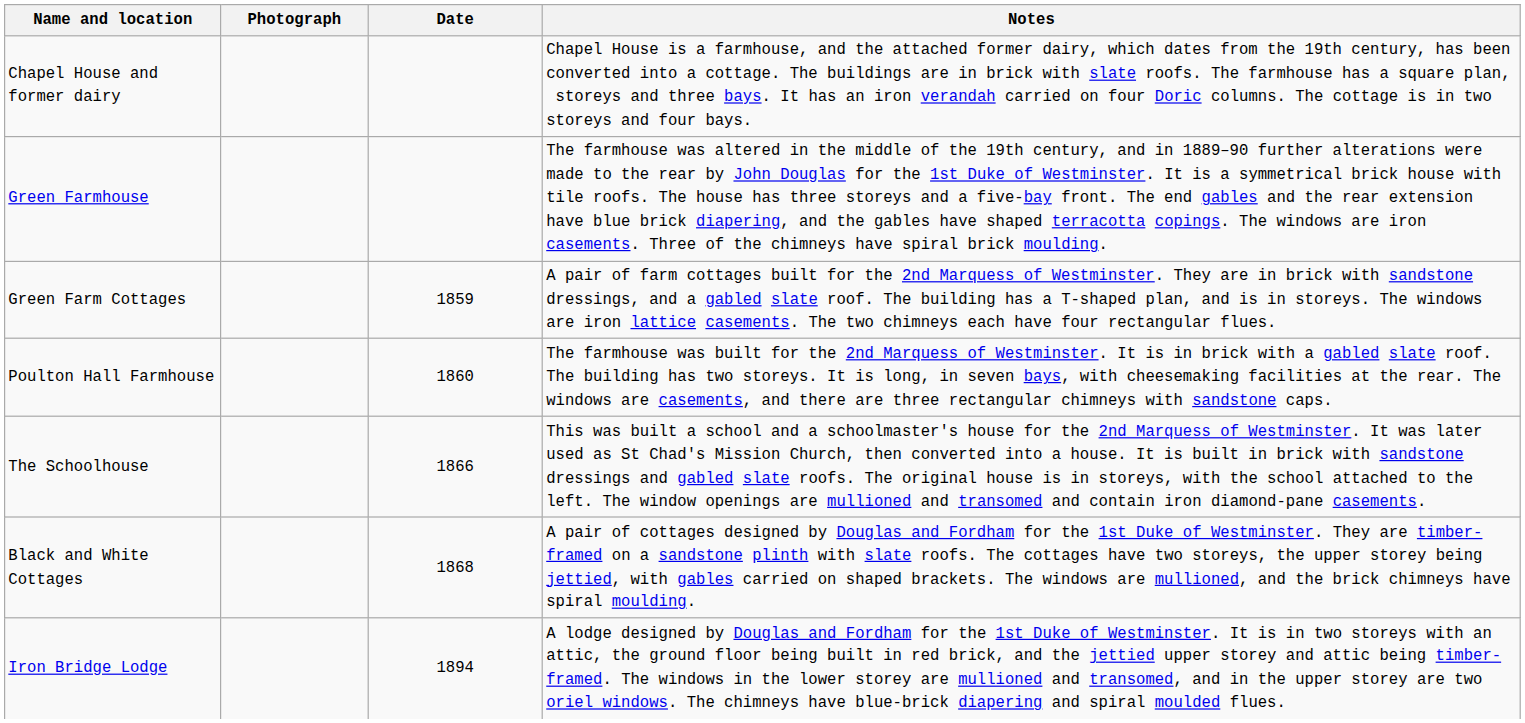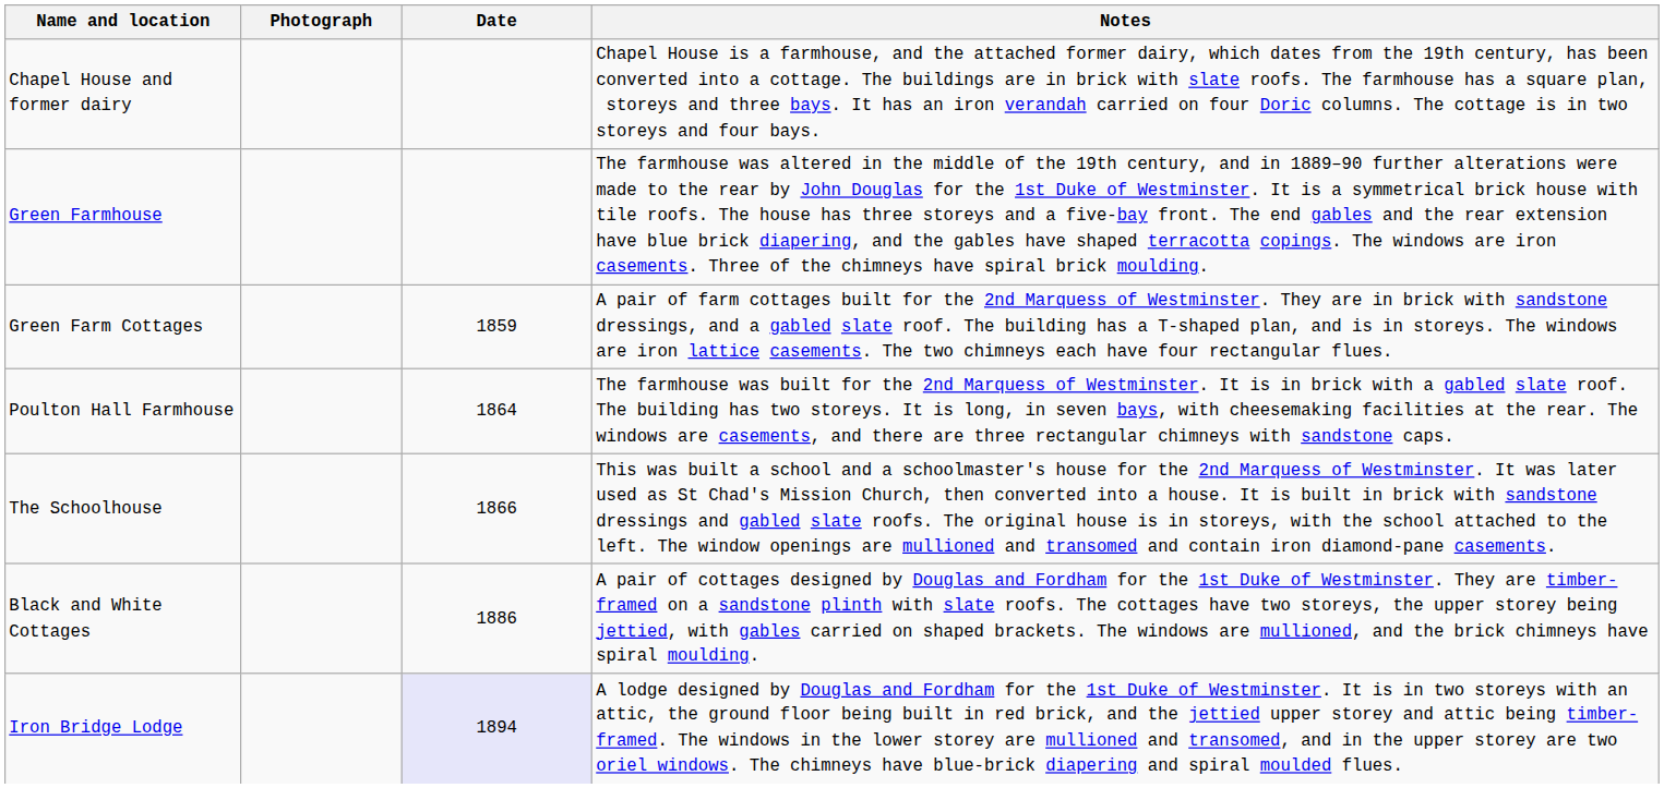 <table class="wikitable sortable plainrowheaders" style="width:100%;border:0px;text-align:left;line-height:150%;">
 <tr>
 <th scope="col"  style="width:150px">Name and location</th>
 <th scope="col"  style="width:100px" class="unsortable">Photograph</th>
 <th scope="col"  style="width:120px">Date</th>
 <th scope="col"  style="width:700px" class="unsortable">Notes</th>
 </tr>
 <tr>
 <td>Chapel House and former dairy<br><small></small></td>
 <td></td>
 <td align="center"></td>
 <td>Chapel House is a farmhouse, and the attached former dairy, which dates from the 19th century, has been converted into a cottage.  The buildings are in brick with <a href='#'>slate</a> roofs.  The farmhouse has a square plan,  storeys and three <a href='#'>bays</a>.  It has an iron <a href='#'>verandah</a> carried on four <a href='#'>Doric</a> columns.  The cottage is in two storeys and four bays.</td>
 </tr>
 <tr>
 <td><a href='#'>Green Farmhouse</a><br><small></small></td>
 <td></td>
 <td align="center"></td>
 <td>The farmhouse was altered in the middle of the 19th century, and in 1889–90 further alterations were made to the rear by <a href='#'>John Douglas</a> for the <a href='#'>1st Duke of Westminster</a>.  It is a symmetrical brick house with tile roofs.  The house has three storeys and a five-<a href='#'>bay</a> front.  The end <a href='#'>gables</a> and the rear extension have blue brick <a href='#'>diapering</a>, and the gables have shaped <a href='#'>terracotta</a> <a href='#'>copings</a>.  The windows are iron <a href='#'>casements</a>.  Three of the chimneys have spiral brick <a href='#'>moulding</a>.</td>
 </tr>
 <tr>
 <td>Green Farm Cottages<br><small></small></td>
 <td></td>
 <td align="center">1859</td>
 <td>A pair of farm cottages built for the <a href='#'>2nd Marquess of Westminster</a>.  They are in brick with <a href='#'>sandstone</a> dressings, and a <a href='#'>gabled</a> <a href='#'>slate</a> roof.  The building has a T-shaped plan, and is in  storeys.  The windows are iron <a href='#'>lattice</a> <a href='#'>casements</a>.  The two chimneys each have four rectangular flues.</td>
 </tr>
 <tr>
 <td>Poulton Hall Farmhouse<br><small></small></td>
 <td></td>
-<td align="center">1860</td>
+<td align="center">1864</td>
 <td>The farmhouse was built for the <a href='#'>2nd Marquess of Westminster</a>.  It is in brick with a <a href='#'>gabled</a> <a href='#'>slate</a> roof.  The building has two storeys.  It is long, in seven <a href='#'>bays</a>, with cheesemaking facilities at the rear.  The windows are <a href='#'>casements</a>, and there are three rectangular chimneys with <a href='#'>sandstone</a> caps.</td>
 </tr>
 <tr>
 <td>The Schoolhouse<br><small></small></td>
 <td></td>
 <td align="center">1866</td>
 <td>This was built a school and a schoolmaster's house for the <a href='#'>2nd Marquess of Westminster</a>. It was later used as St Chad's Mission Church, then converted into a house.  It is built in brick with <a href='#'>sandstone</a> dressings and <a href='#'>gabled</a> <a href='#'>slate</a> roofs.  The original house is in  storeys, with the school attached to the left.  The window openings are <a href='#'>mullioned</a> and <a href='#'>transomed</a> and contain iron diamond-pane <a href='#'>casements</a>.</td>
 </tr>
 <tr>
 <td>Black and White Cottages<br><small></small></td>
 <td></td>
-<td align="center">1868</td>
+<td align="center">1886</td>
 <td>A pair of cottages designed by <a href='#'>Douglas and Fordham</a> for the <a href='#'>1st Duke of Westminster</a>.  They are <a href='#'>timber-framed</a> on a <a href='#'>sandstone</a> <a href='#'>plinth</a> with <a href='#'>slate</a> roofs.  The cottages have two storeys, the upper storey being <a href='#'>jettied</a>, with <a href='#'>gables</a> carried on shaped brackets.  The windows are <a href='#'>mullioned</a>, and the brick chimneys have spiral <a href='#'>moulding</a>.</td>
 </tr>
 <tr>
 <td><a href='#'>Iron Bridge Lodge</a><br><small></small></td>
 <td></td>
-<td align="center">1894</td>
+<td align="center" style="background: lavender;">1894</td>
 <td>A lodge designed by <a href='#'>Douglas and Fordham</a> for the <a href='#'>1st Duke of Westminster</a>.  It is in two storeys with an attic, the ground floor being built in red brick, and the <a href='#'>jettied</a> upper storey and attic  being <a href='#'>timber-framed</a>.  The windows in the lower storey are <a href='#'>mullioned</a> and <a href='#'>transomed</a>, and in the upper storey are two <a href='#'>oriel windows</a>.  The chimneys have blue-brick <a href='#'>diapering</a> and spiral <a href='#'>moulded</a> flues.</td>
 </tr>
 <tr>
 </tr>
 </table>
